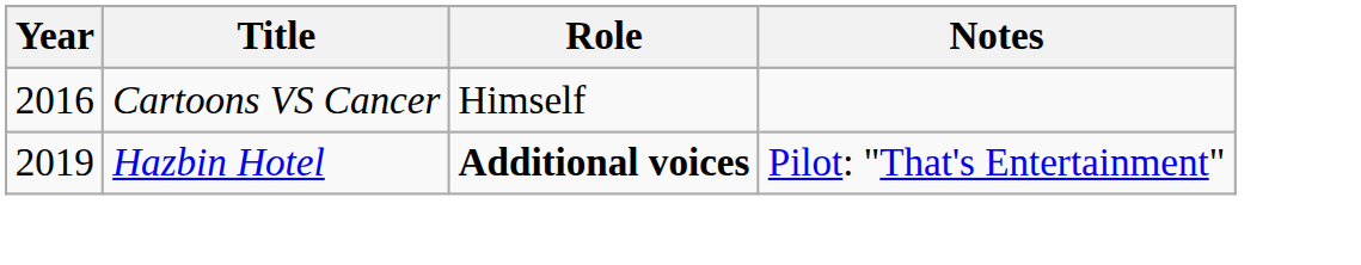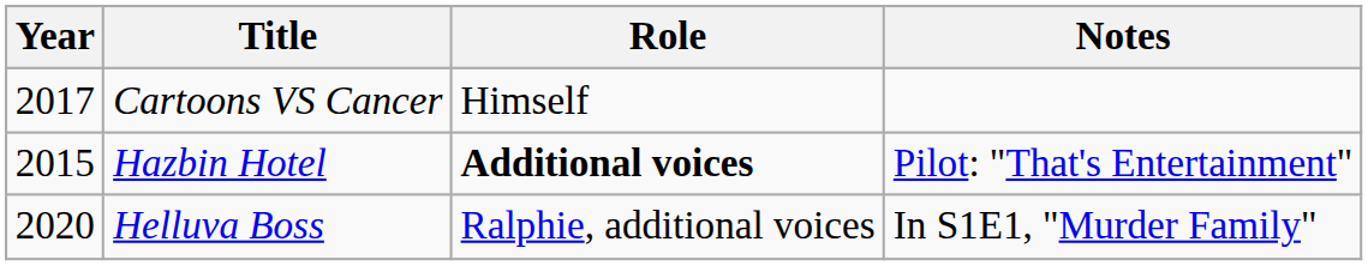 <table class="wikitable sortable">
 <tr>
 <th>Year</th>
 <th>Title</th>
 <th>Role</th>
 <th>Notes</th>
 </tr>
 <tr>
-<td>2016</td>
+<td>2017</td>
 <td><em>Cartoons VS Cancer</em></td>
 <td>Himself</td>
 <td></td>
 </tr>
 <tr>
-<td>2019</td>
+<td>2015</td>
 <td><em><a href='#'>Hazbin Hotel</a></em></td>
 <td><strong>Additional voices</strong></td>
 <td><a href='#'>Pilot</a>: "<a href='#'>That's Entertainment</a>"</td>
 </tr>
+<tr>
+<td>2020</td>
+<td><em><a href='#'>Helluva Boss</a></em></td>
+<td><a href='#'>Ralphie</a>, additional voices</td>
+<td>In S1E1, "<a href='#'>Murder Family</a>"</td>
+</tr>
 </table>
